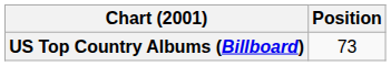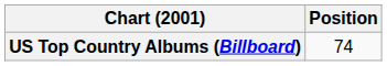 <table class="wikitable plainrowheaders" style="text-align:center">
 <tr>
 <th scope="col">Chart (2001)</th>
 <th scope="col">Position</th>
 </tr>
 <tr>
 <th scope="row">US Top Country Albums (<em><a href='#'>Billboard</a></em>)</th>
-<td>73</td>
+<td>74</td>
 </tr>
 </table>
